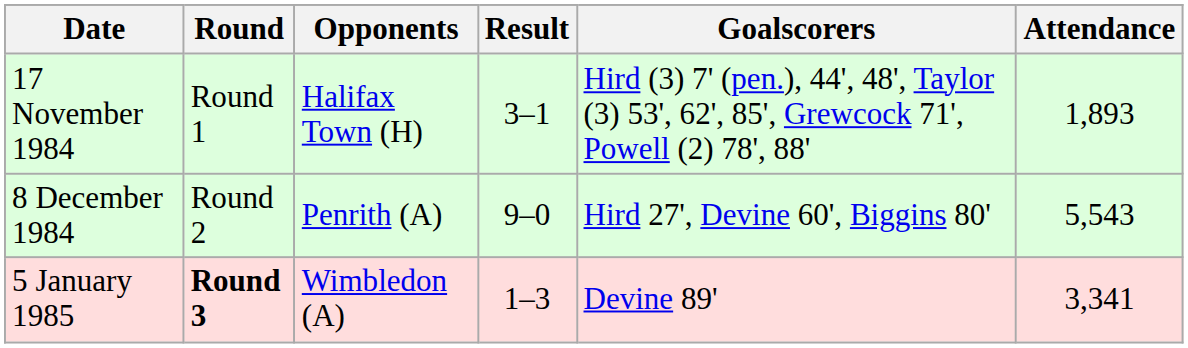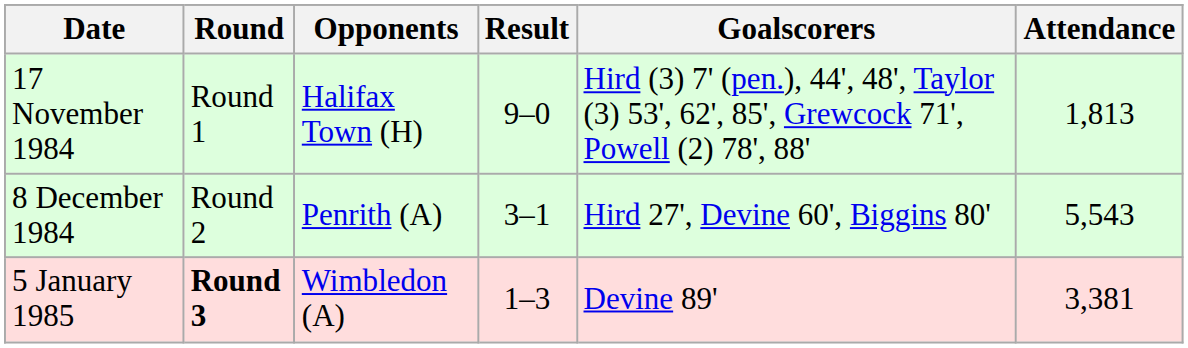 <table class="wikitable">
 <tr>
 <th>Date</th>
 <th>Round</th>
 <th>Opponents</th>
 <th>Result</th>
 <th>Goalscorers</th>
 <th>Attendance</th>
 </tr>
 <tr bgcolor="#ddffdd">
 <td>17 November 1984</td>
 <td>Round 1</td>
 <td><a href='#'>Halifax Town</a> (H)</td>
-<td align="center">3–1</td>
+<td align="center">9–0</td>
 <td><a href='#'>Hird</a> (3) 7' (<a href='#'>pen.</a>), 44', 48', <a href='#'>Taylor</a> (3) 53', 62', 85', <a href='#'>Grewcock</a> 71', <a href='#'>Powell</a> (2) 78', 88'</td>
-<td align="center">1,893</td>
+<td align="center">1,813</td>
 </tr>
 <tr bgcolor="#ddffdd">
 <td>8 December 1984</td>
 <td>Round 2</td>
 <td><a href='#'>Penrith</a> (A)</td>
-<td align="center">9–0</td>
+<td align="center">3–1</td>
 <td><a href='#'>Hird</a> 27', <a href='#'>Devine</a> 60', <a href='#'>Biggins</a> 80'</td>
 <td align="center">5,543</td>
 </tr>
 <tr bgcolor="#ffdddd">
 <td>5 January 1985</td>
 <td><strong>Round 3</strong></td>
 <td><a href='#'>Wimbledon</a> (A)</td>
 <td align="center">1–3</td>
 <td><a href='#'>Devine</a> 89'</td>
-<td align="center">3,341</td>
+<td align="center">3,381</td>
 </tr>
 </table>
